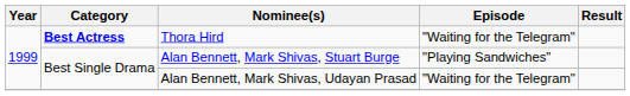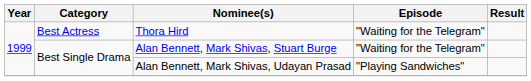 <table class="wikitable">
 <tr>
 <th>Year</th>
 <th>Category</th>
 <th>Nominee(s)</th>
 <th>Episode</th>
 <th>Result</th>
 </tr>
 <tr>
 <td rowspan=3><a href='#'>1999</a></td>
-<td><strong><a href='#'>Best Actress</a></strong></td>
+<td><a href='#'>Best Actress</a></td>
 <td><a href='#'>Thora Hird</a></td>
 <td>"Waiting for the Telegram"</td>
 <td></td>
 </tr>
 <tr>
 <td rowspan=2>Best Single Drama</td>
 <td><a href='#'>Alan Bennett</a>, <a href='#'>Mark Shivas</a>, <a href='#'>Stuart Burge</a></td>
-<td>"Playing Sandwiches"</td>
+<td>"Waiting for the Telegram"</td>
 <td></td>
 </tr>
 <tr>
 <td>Alan Bennett, Mark Shivas, Udayan Prasad</td>
-<td>"Waiting for the Telegram"</td>
+<td>"Playing Sandwiches"</td>
 <td></td>
 </tr>
 <tr>
 </tr>
 </table>
